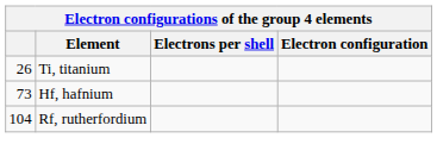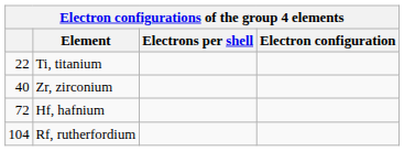 <table class="wikitable" style="float:right; font-size:95%;white-space:nowrap;">
 <tr>
 <th colspan=4><a href='#'>Electron configurations</a> of the group 4 elements</th>
 </tr>
 <tr>
 <th></th>
 <th>Element</th>
 <th>Electrons per <a href='#'>shell</a></th>
 <th>Electron configuration</th>
 </tr>
 <tr>
-<td style="text-align:right">26</td>
+<td style="text-align:right">22</td>
 <td>Ti, titanium</td>
 <td></td>
 <td></td>
 </tr>
 <tr>
-<td style="text-align:right">73</td>
+<td style="text-align:right">40</td>
+<td>Zr, zirconium</td>
+<td></td>
+<td></td>
+</tr>
+<tr>
+<td style="text-align:right">72</td>
 <td>Hf, hafnium</td>
 <td></td>
 <td></td>
 </tr>
 <tr>
 <td style="text-align:right">104</td>
 <td>Rf, rutherfordium</td>
 <td></td>
 <td></td>
 </tr>
 </table>
